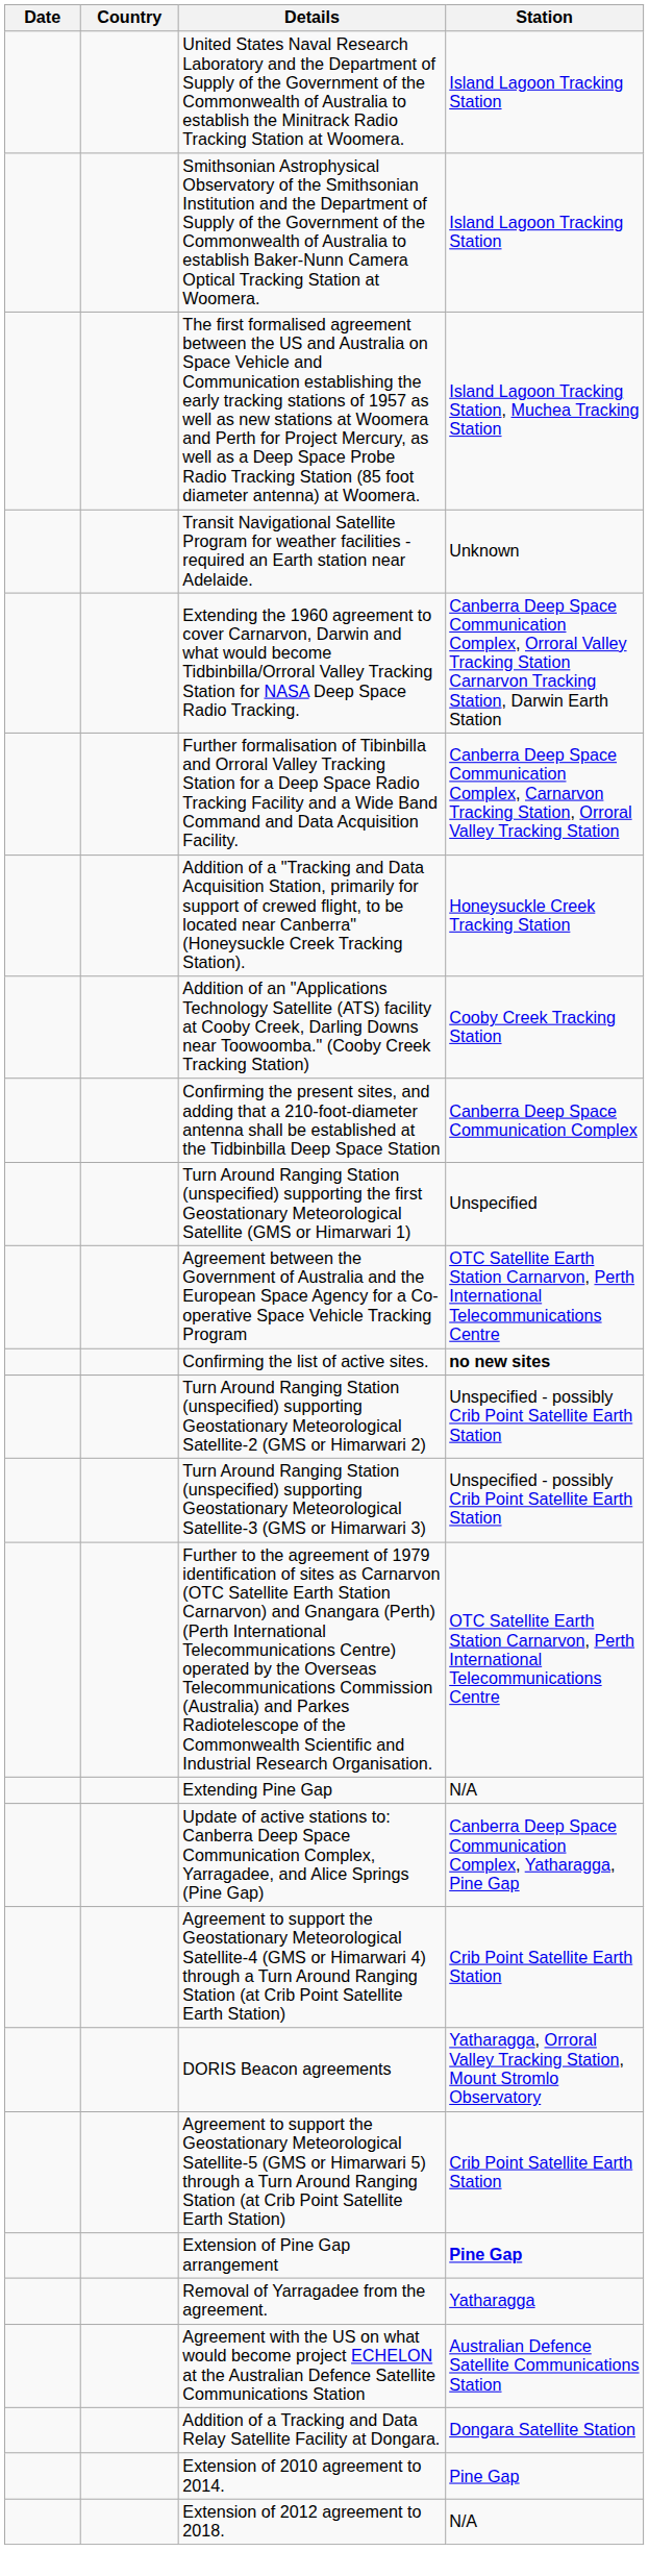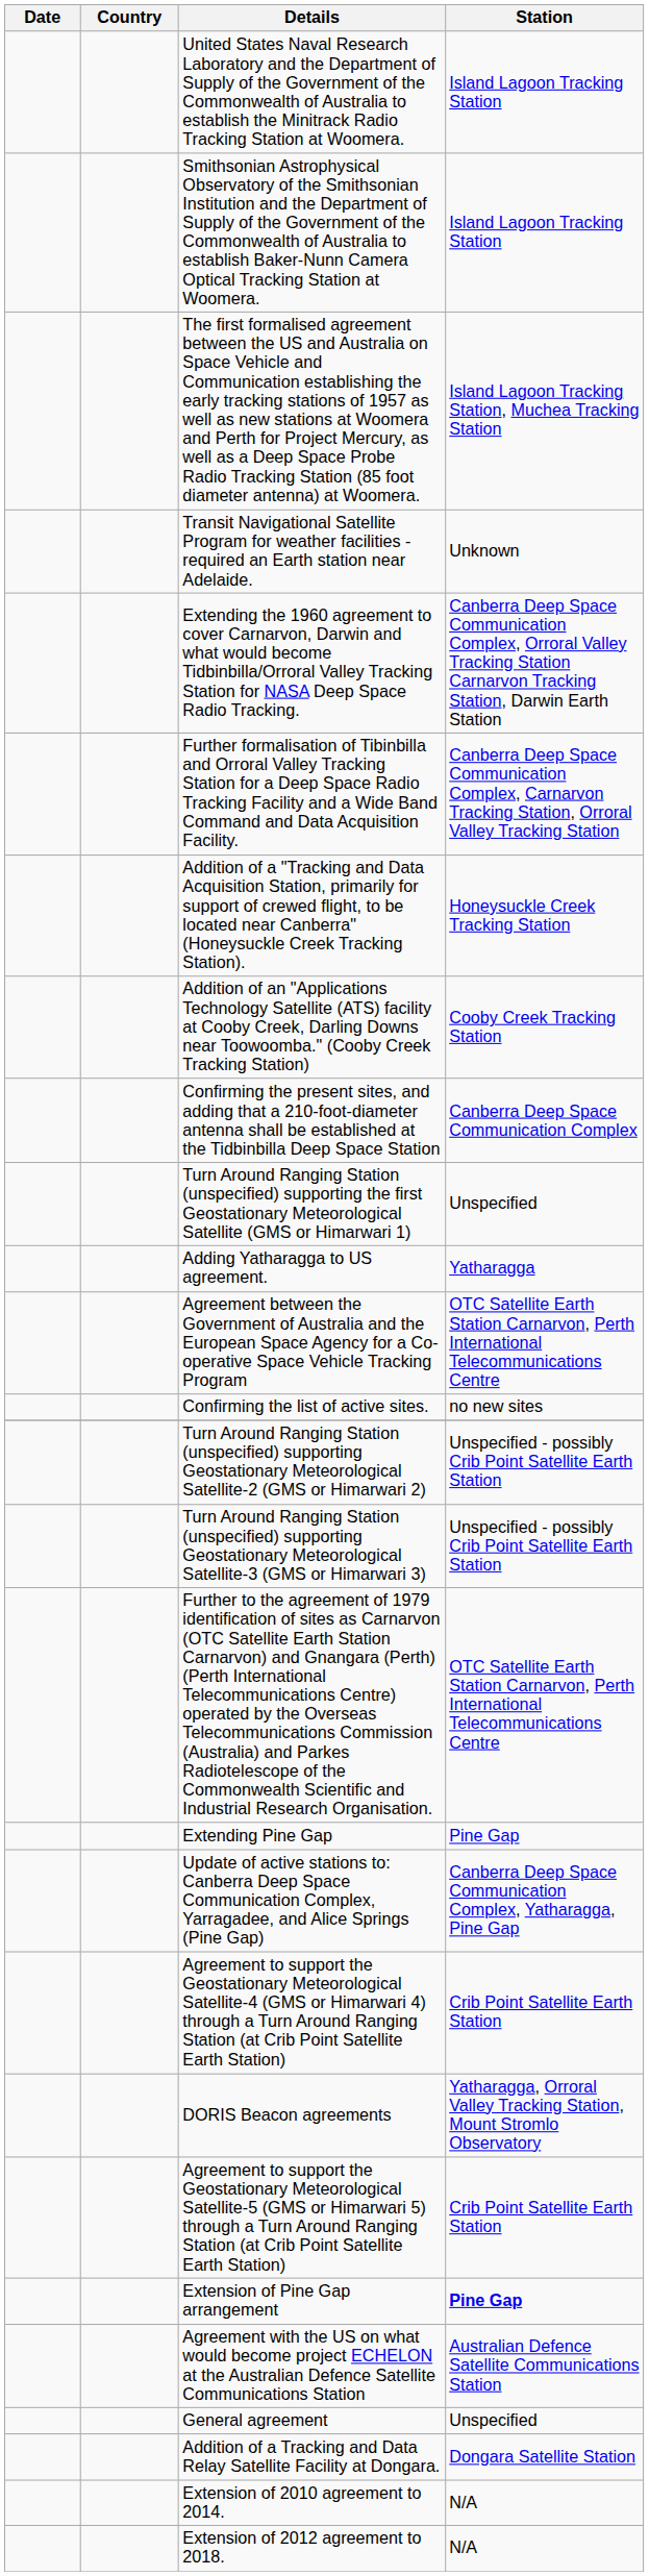 <table class="wikitable sortable">
 <tr>
 <th width="80pt">Date</th>
 <th width="100pt">Country</th>
 <th width="300pt">Details</th>
 <th width="200pt">Station</th>
 </tr>
 <tr>
 <td></td>
 <td></td>
 <td>United States Naval Research Laboratory and the Department of Supply of the Government of the Commonwealth of Australia to establish the Minitrack Radio Tracking Station at Woomera.</td>
 <td><a href='#'>Island Lagoon Tracking Station</a></td>
 </tr>
 <tr>
 <td></td>
 <td></td>
 <td>Smithsonian Astrophysical Observatory of the Smithsonian Institution and the Department of Supply of the Government of the Commonwealth of Australia to establish Baker-Nunn Camera Optical Tracking Station at Woomera.</td>
 <td><a href='#'>Island Lagoon Tracking Station</a></td>
 </tr>
 <tr>
 <td></td>
 <td></td>
 <td>The first formalised agreement between the US and Australia on Space Vehicle and Communication establishing the early tracking stations of 1957 as well as new stations at Woomera and Perth for Project Mercury, as well as a Deep Space Probe Radio Tracking Station (85 foot diameter antenna) at Woomera.</td>
 <td><a href='#'>Island Lagoon Tracking Station</a>, <a href='#'>Muchea Tracking Station</a></td>
 </tr>
 <tr>
 <td></td>
 <td></td>
 <td>Transit Navigational Satellite Program for weather facilities - required an Earth station near Adelaide.</td>
 <td>Unknown</td>
 </tr>
 <tr>
 <td></td>
 <td></td>
 <td>Extending the 1960 agreement to cover Carnarvon, Darwin and what would become Tidbinbilla/Orroral Valley Tracking Station for <a href='#'>NASA</a> Deep Space Radio Tracking.</td>
 <td><a href='#'>Canberra Deep Space Communication Complex</a>, <a href='#'>Orroral Valley Tracking Station</a> <a href='#'>Carnarvon Tracking Station</a>, Darwin Earth Station</td>
 </tr>
 <tr>
 <td></td>
 <td></td>
 <td>Further formalisation of Tibinbilla and Orroral Valley Tracking Station for a Deep Space Radio Tracking Facility and a Wide Band Command and Data Acquisition Facility.</td>
 <td><a href='#'>Canberra Deep Space Communication Complex</a>,  <a href='#'>Carnarvon Tracking Station</a>, <a href='#'>Orroral Valley Tracking Station</a></td>
 </tr>
 <tr>
 <td></td>
 <td></td>
 <td>Addition of a "Tracking and Data Acquisition Station, primarily for support of crewed flight, to be located near Canberra" (Honeysuckle Creek Tracking Station).</td>
 <td><a href='#'>Honeysuckle Creek Tracking Station</a></td>
 </tr>
 <tr>
 <td></td>
 <td></td>
 <td>Addition of an "Applications Technology Satellite (ATS) facility at Cooby Creek, Darling Downs near Toowoomba." (Cooby Creek Tracking Station)</td>
 <td><a href='#'>Cooby Creek Tracking Station</a></td>
 </tr>
 <tr>
 <td></td>
 <td></td>
 <td>Confirming the present sites, and adding that a 210-foot-diameter antenna shall be established at the Tidbinbilla Deep Space Station</td>
 <td><a href='#'>Canberra Deep Space Communication Complex</a></td>
 </tr>
 <tr>
 <td></td>
 <td></td>
 <td>Turn Around Ranging Station (unspecified) supporting the first Geostationary Meteorological Satellite (GMS or Himarwari 1)</td>
 <td>Unspecified</td>
 </tr>
 <tr>
 <td></td>
 <td></td>
+<td>Adding Yatharagga to US agreement.</td>
+<td><a href='#'>Yatharagga</a></td>
+</tr>
+<tr>
+<td></td>
+<td></td>
 <td>Agreement between the Government of Australia and the European Space Agency for a Co-operative Space Vehicle Tracking Program</td>
 <td><a href='#'>OTC Satellite Earth Station Carnarvon</a>, <a href='#'>Perth International Telecommunications Centre</a></td>
 </tr>
 <tr>
 <td></td>
 <td></td>
 <td>Confirming the list of active sites.</td>
-<td><strong>no new sites</strong></td>
+<td>no new sites</td>
 </tr>
 <tr | >
 </tr>
 <tr>
 <td></td>
 <td></td>
 <td>Turn Around Ranging Station (unspecified) supporting Geostationary Meteorological Satellite-2 (GMS or Himarwari 2)</td>
 <td>Unspecified - possibly <a href='#'>Crib Point Satellite Earth Station</a></td>
 </tr>
 <tr>
 <td></td>
 <td></td>
 <td>Turn Around Ranging Station (unspecified) supporting Geostationary Meteorological Satellite-3 (GMS or Himarwari 3)</td>
 <td>Unspecified - possibly <a href='#'>Crib Point Satellite Earth Station</a></td>
 </tr>
 <tr>
 <td></td>
 <td></td>
 <td>Further to the agreement of 1979 identification of sites as Carnarvon (OTC Satellite Earth Station Carnarvon) and Gnangara (Perth) (Perth International Telecommunications Centre) operated by the Overseas Telecommunications Commission (Australia) and Parkes Radiotelescope of the Commonwealth Scientific and Industrial Research Organisation.</td>
 <td><a href='#'>OTC Satellite Earth Station Carnarvon</a>, <a href='#'>Perth International Telecommunications Centre</a></td>
 </tr>
 <tr>
 <td></td>
 <td></td>
 <td>Extending Pine Gap</td>
-<td>N/A</td>
+<td><a href='#'>Pine Gap</a></td>
 </tr>
 <tr>
 <td></td>
 <td></td>
 <td>Update of active stations to: Canberra Deep Space Communication Complex, Yarragadee, and Alice Springs (Pine Gap)</td>
 <td><a href='#'>Canberra Deep Space Communication Complex</a>, <a href='#'>Yatharagga</a>, <a href='#'>Pine Gap</a></td>
 </tr>
 <tr>
 <td></td>
 <td></td>
 <td>Agreement to support the Geostationary Meteorological Satellite-4 (GMS or Himarwari 4) through a Turn Around Ranging Station (at Crib Point Satellite Earth Station)</td>
 <td><a href='#'>Crib Point Satellite Earth Station</a></td>
 </tr>
 <tr>
 <td></td>
 <td></td>
 <td>DORIS Beacon agreements</td>
 <td><a href='#'>Yatharagga</a>, <a href='#'>Orroral Valley Tracking Station</a>, <a href='#'>Mount Stromlo Observatory</a></td>
 </tr>
 <tr>
 <td></td>
 <td></td>
 <td>Agreement to support the Geostationary Meteorological Satellite-5 (GMS or Himarwari 5) through a Turn Around Ranging Station (at Crib Point Satellite Earth Station)</td>
 <td><a href='#'>Crib Point Satellite Earth Station</a></td>
 </tr>
 <tr>
 <td></td>
 <td></td>
 <td>Extension of Pine Gap arrangement</td>
 <td><strong><a href='#'>Pine Gap</a></strong></td>
 </tr>
 <tr>
 <td></td>
 <td></td>
-<td>Removal of Yarragadee from the agreement.</td>
-<td><a href='#'>Yatharagga</a></td>
+<td>Agreement with the US on what would become project <a href='#'>ECHELON</a> at the Australian Defence Satellite Communications Station</td>
+<td><a href='#'>Australian Defence Satellite Communications Station</a></td>
 </tr>
 <tr>
 <td></td>
 <td></td>
-<td>Agreement with the US on what would become project <a href='#'>ECHELON</a> at the Australian Defence Satellite Communications Station</td>
-<td><a href='#'>Australian Defence Satellite Communications Station</a></td>
+<td>General agreement</td>
+<td>Unspecified</td>
 </tr>
 <tr>
 <td></td>
 <td></td>
 <td>Addition of a Tracking and Data Relay Satellite Facility at Dongara.</td>
 <td><a href='#'>Dongara Satellite Station</a></td>
 </tr>
 <tr>
 <td></td>
 <td></td>
 <td>Extension of 2010 agreement to 2014.</td>
-<td><a href='#'>Pine Gap</a></td>
+<td>N/A</td>
 </tr>
 <tr>
 <td></td>
 <td></td>
 <td>Extension of 2012 agreement to 2018.</td>
 <td>N/A</td>
 </tr>
 </table>
